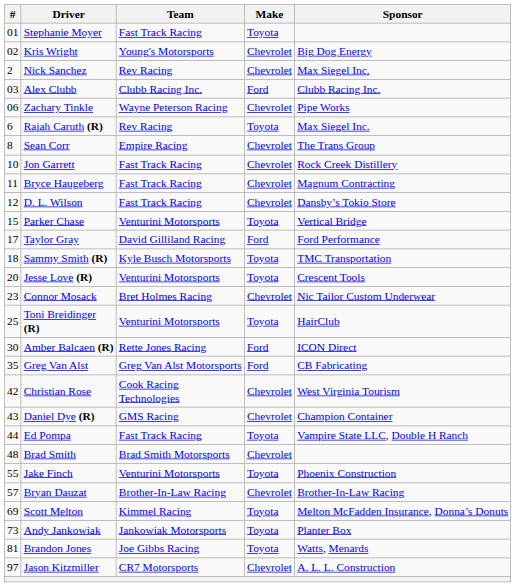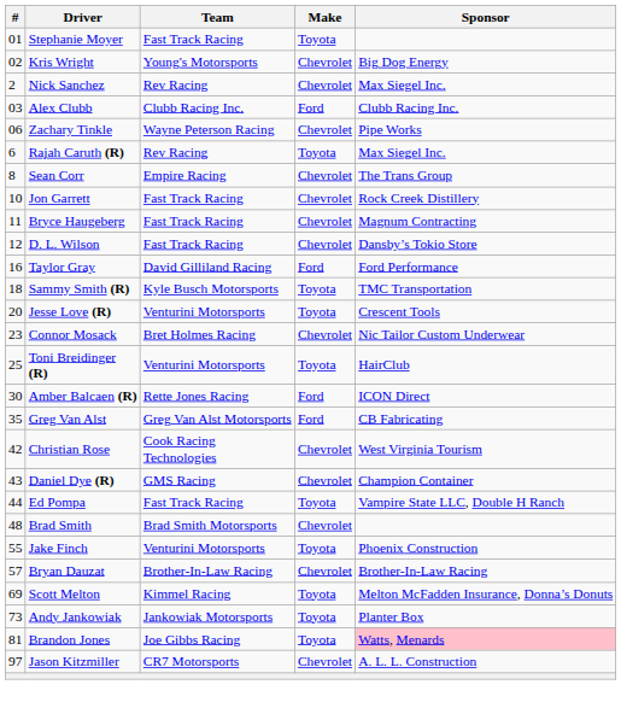 <table class="wikitable" style="font-size:95%">
 <tr>
 <th>#</th>
 <th>Driver</th>
 <th>Team</th>
 <th>Make</th>
 <th>Sponsor</th>
 </tr>
 <tr>
 <td>01</td>
 <td><a href='#'>Stephanie Moyer</a></td>
 <td><a href='#'>Fast Track Racing</a></td>
 <td><a href='#'>Toyota</a></td>
 <td></td>
 </tr>
 <tr>
 <td>02</td>
 <td><a href='#'>Kris Wright</a></td>
 <td><a href='#'>Young's Motorsports</a></td>
 <td><a href='#'>Chevrolet</a></td>
 <td><a href='#'>Big Dog Energy</a></td>
 </tr>
 <tr>
 <td>2</td>
 <td><a href='#'>Nick Sanchez</a></td>
 <td><a href='#'>Rev Racing</a></td>
 <td><a href='#'>Chevrolet</a></td>
 <td><a href='#'>Max Siegel Inc.</a></td>
 </tr>
 <tr>
 <td>03</td>
 <td><a href='#'>Alex Clubb</a></td>
 <td><a href='#'>Clubb Racing Inc.</a></td>
 <td><a href='#'>Ford</a></td>
 <td><a href='#'>Clubb Racing Inc.</a></td>
 </tr>
 <tr>
 <td>06</td>
 <td><a href='#'>Zachary Tinkle</a></td>
 <td><a href='#'>Wayne Peterson Racing</a></td>
 <td><a href='#'>Chevrolet</a></td>
 <td><a href='#'>Pipe Works</a></td>
 </tr>
 <tr>
 <td>6</td>
 <td><a href='#'>Rajah Caruth</a> <strong>(R)</strong></td>
 <td><a href='#'>Rev Racing</a></td>
 <td><a href='#'>Toyota</a></td>
 <td><a href='#'>Max Siegel Inc.</a></td>
 </tr>
 <tr>
 <td>8</td>
 <td><a href='#'>Sean Corr</a></td>
 <td><a href='#'>Empire Racing</a></td>
 <td><a href='#'>Chevrolet</a></td>
 <td><a href='#'>The Trans Group</a></td>
 </tr>
 <tr>
 <td>10</td>
 <td><a href='#'>Jon Garrett</a></td>
 <td><a href='#'>Fast Track Racing</a></td>
 <td><a href='#'>Chevrolet</a></td>
 <td><a href='#'>Rock Creek Distillery</a></td>
 </tr>
 <tr>
 <td>11</td>
 <td><a href='#'>Bryce Haugeberg</a></td>
 <td><a href='#'>Fast Track Racing</a></td>
 <td><a href='#'>Chevrolet</a></td>
 <td><a href='#'>Magnum Contracting</a></td>
 </tr>
 <tr>
 <td>12</td>
 <td><a href='#'>D. L. Wilson</a></td>
 <td><a href='#'>Fast Track Racing</a></td>
 <td><a href='#'>Chevrolet</a></td>
 <td><a href='#'>Dansby’s Tokio Store</a></td>
 </tr>
 <tr>
-<td>15</td>
-<td><a href='#'>Parker Chase</a></td>
-<td><a href='#'>Venturini Motorsports</a></td>
-<td><a href='#'>Toyota</a></td>
-<td><a href='#'>Vertical Bridge</a></td>
-</tr>
-<tr>
-<td>17</td>
+<td>16</td>
 <td><a href='#'>Taylor Gray</a></td>
 <td><a href='#'>David Gilliland Racing</a></td>
 <td><a href='#'>Ford</a></td>
 <td><a href='#'>Ford Performance</a></td>
 </tr>
 <tr>
 <td>18</td>
 <td><a href='#'>Sammy Smith</a> <strong>(R)</strong></td>
 <td><a href='#'>Kyle Busch Motorsports</a></td>
 <td><a href='#'>Toyota</a></td>
 <td><a href='#'>TMC Transportation</a></td>
 </tr>
 <tr>
 <td>20</td>
 <td><a href='#'>Jesse Love</a> <strong>(R)</strong></td>
 <td><a href='#'>Venturini Motorsports</a></td>
 <td><a href='#'>Toyota</a></td>
 <td><a href='#'>Crescent Tools</a></td>
 </tr>
 <tr>
 <td>23</td>
 <td><a href='#'>Connor Mosack</a></td>
 <td><a href='#'>Bret Holmes Racing</a></td>
 <td><a href='#'>Chevrolet</a></td>
 <td><a href='#'>Nic Tailor Custom Underwear</a></td>
 </tr>
 <tr>
 <td>25</td>
 <td><a href='#'>Toni Breidinger</a> <strong>(R)</strong></td>
 <td><a href='#'>Venturini Motorsports</a></td>
 <td><a href='#'>Toyota</a></td>
 <td><a href='#'>HairClub</a></td>
 </tr>
 <tr>
 <td>30</td>
 <td nowrap><a href='#'>Amber Balcaen</a> <strong>(R)</strong></td>
 <td><a href='#'>Rette Jones Racing</a></td>
 <td><a href='#'>Ford</a></td>
 <td><a href='#'>ICON Direct</a></td>
 </tr>
 <tr>
 <td>35</td>
 <td><a href='#'>Greg Van Alst</a></td>
 <td nowrap><a href='#'>Greg Van Alst Motorsports</a></td>
 <td><a href='#'>Ford</a></td>
 <td><a href='#'>CB Fabricating</a></td>
 </tr>
 <tr>
 <td>42</td>
 <td><a href='#'>Christian Rose</a></td>
 <td><a href='#'>Cook Racing Technologies</a></td>
 <td><a href='#'>Chevrolet</a></td>
 <td><a href='#'>West Virginia Tourism</a></td>
 </tr>
 <tr>
 <td>43</td>
 <td><a href='#'>Daniel Dye</a> <strong>(R)</strong></td>
 <td><a href='#'>GMS Racing</a></td>
 <td><a href='#'>Chevrolet</a></td>
 <td><a href='#'>Champion Container</a></td>
 </tr>
 <tr>
 <td>44</td>
 <td><a href='#'>Ed Pompa</a></td>
 <td><a href='#'>Fast Track Racing</a></td>
 <td><a href='#'>Toyota</a></td>
 <td><a href='#'>Vampire State LLC</a>, <a href='#'>Double H Ranch</a></td>
 </tr>
 <tr>
 <td>48</td>
 <td><a href='#'>Brad Smith</a></td>
 <td><a href='#'>Brad Smith Motorsports</a></td>
 <td><a href='#'>Chevrolet</a></td>
 <td></td>
 </tr>
 <tr>
 <td>55</td>
 <td><a href='#'>Jake Finch</a></td>
 <td><a href='#'>Venturini Motorsports</a></td>
 <td><a href='#'>Toyota</a></td>
 <td><a href='#'>Phoenix Construction</a></td>
 </tr>
 <tr>
 <td>57</td>
 <td><a href='#'>Bryan Dauzat</a></td>
 <td><a href='#'>Brother-In-Law Racing</a></td>
 <td><a href='#'>Chevrolet</a></td>
 <td><a href='#'>Brother-In-Law Racing</a></td>
 </tr>
 <tr>
 <td>69</td>
 <td><a href='#'>Scott Melton</a></td>
 <td><a href='#'>Kimmel Racing</a></td>
 <td><a href='#'>Toyota</a></td>
 <td nowrap><a href='#'>Melton McFadden Insurance</a>, <a href='#'>Donna’s Donuts</a></td>
 </tr>
 <tr>
 <td>73</td>
 <td><a href='#'>Andy Jankowiak</a></td>
 <td><a href='#'>Jankowiak Motorsports</a></td>
 <td><a href='#'>Toyota</a></td>
 <td><a href='#'>Planter Box</a></td>
 </tr>
 <tr>
 <td>81</td>
 <td><a href='#'>Brandon Jones</a></td>
 <td><a href='#'>Joe Gibbs Racing</a></td>
 <td><a href='#'>Toyota</a></td>
-<td><a href='#'>Watts</a>, <a href='#'>Menards</a></td>
+<td style="background: pink;"><a href='#'>Watts</a>, <a href='#'>Menards</a></td>
 </tr>
 <tr>
 <td>97</td>
 <td><a href='#'>Jason Kitzmiller</a></td>
 <td><a href='#'>CR7 Motorsports</a></td>
 <td><a href='#'>Chevrolet</a></td>
 <td><a href='#'>A. L. L. Construction</a></td>
 </tr>
 <tr>
 <th colspan="5"></th>
 </tr>
 </table>
